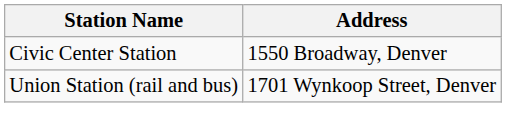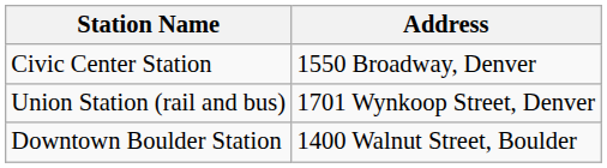 <table class="wikitable">
 <tr>
 <th>Station Name</th>
 <th>Address</th>
 </tr>
 <tr>
 <td>Civic Center Station</td>
 <td>1550 Broadway, Denver</td>
 </tr>
 <tr>
 <td>Union Station (rail and bus)</td>
 <td>1701 Wynkoop Street, Denver</td>
 </tr>
+<tr>
+<td>Downtown Boulder Station</td>
+<td>1400 Walnut Street, Boulder</td>
+</tr>
 </table>
